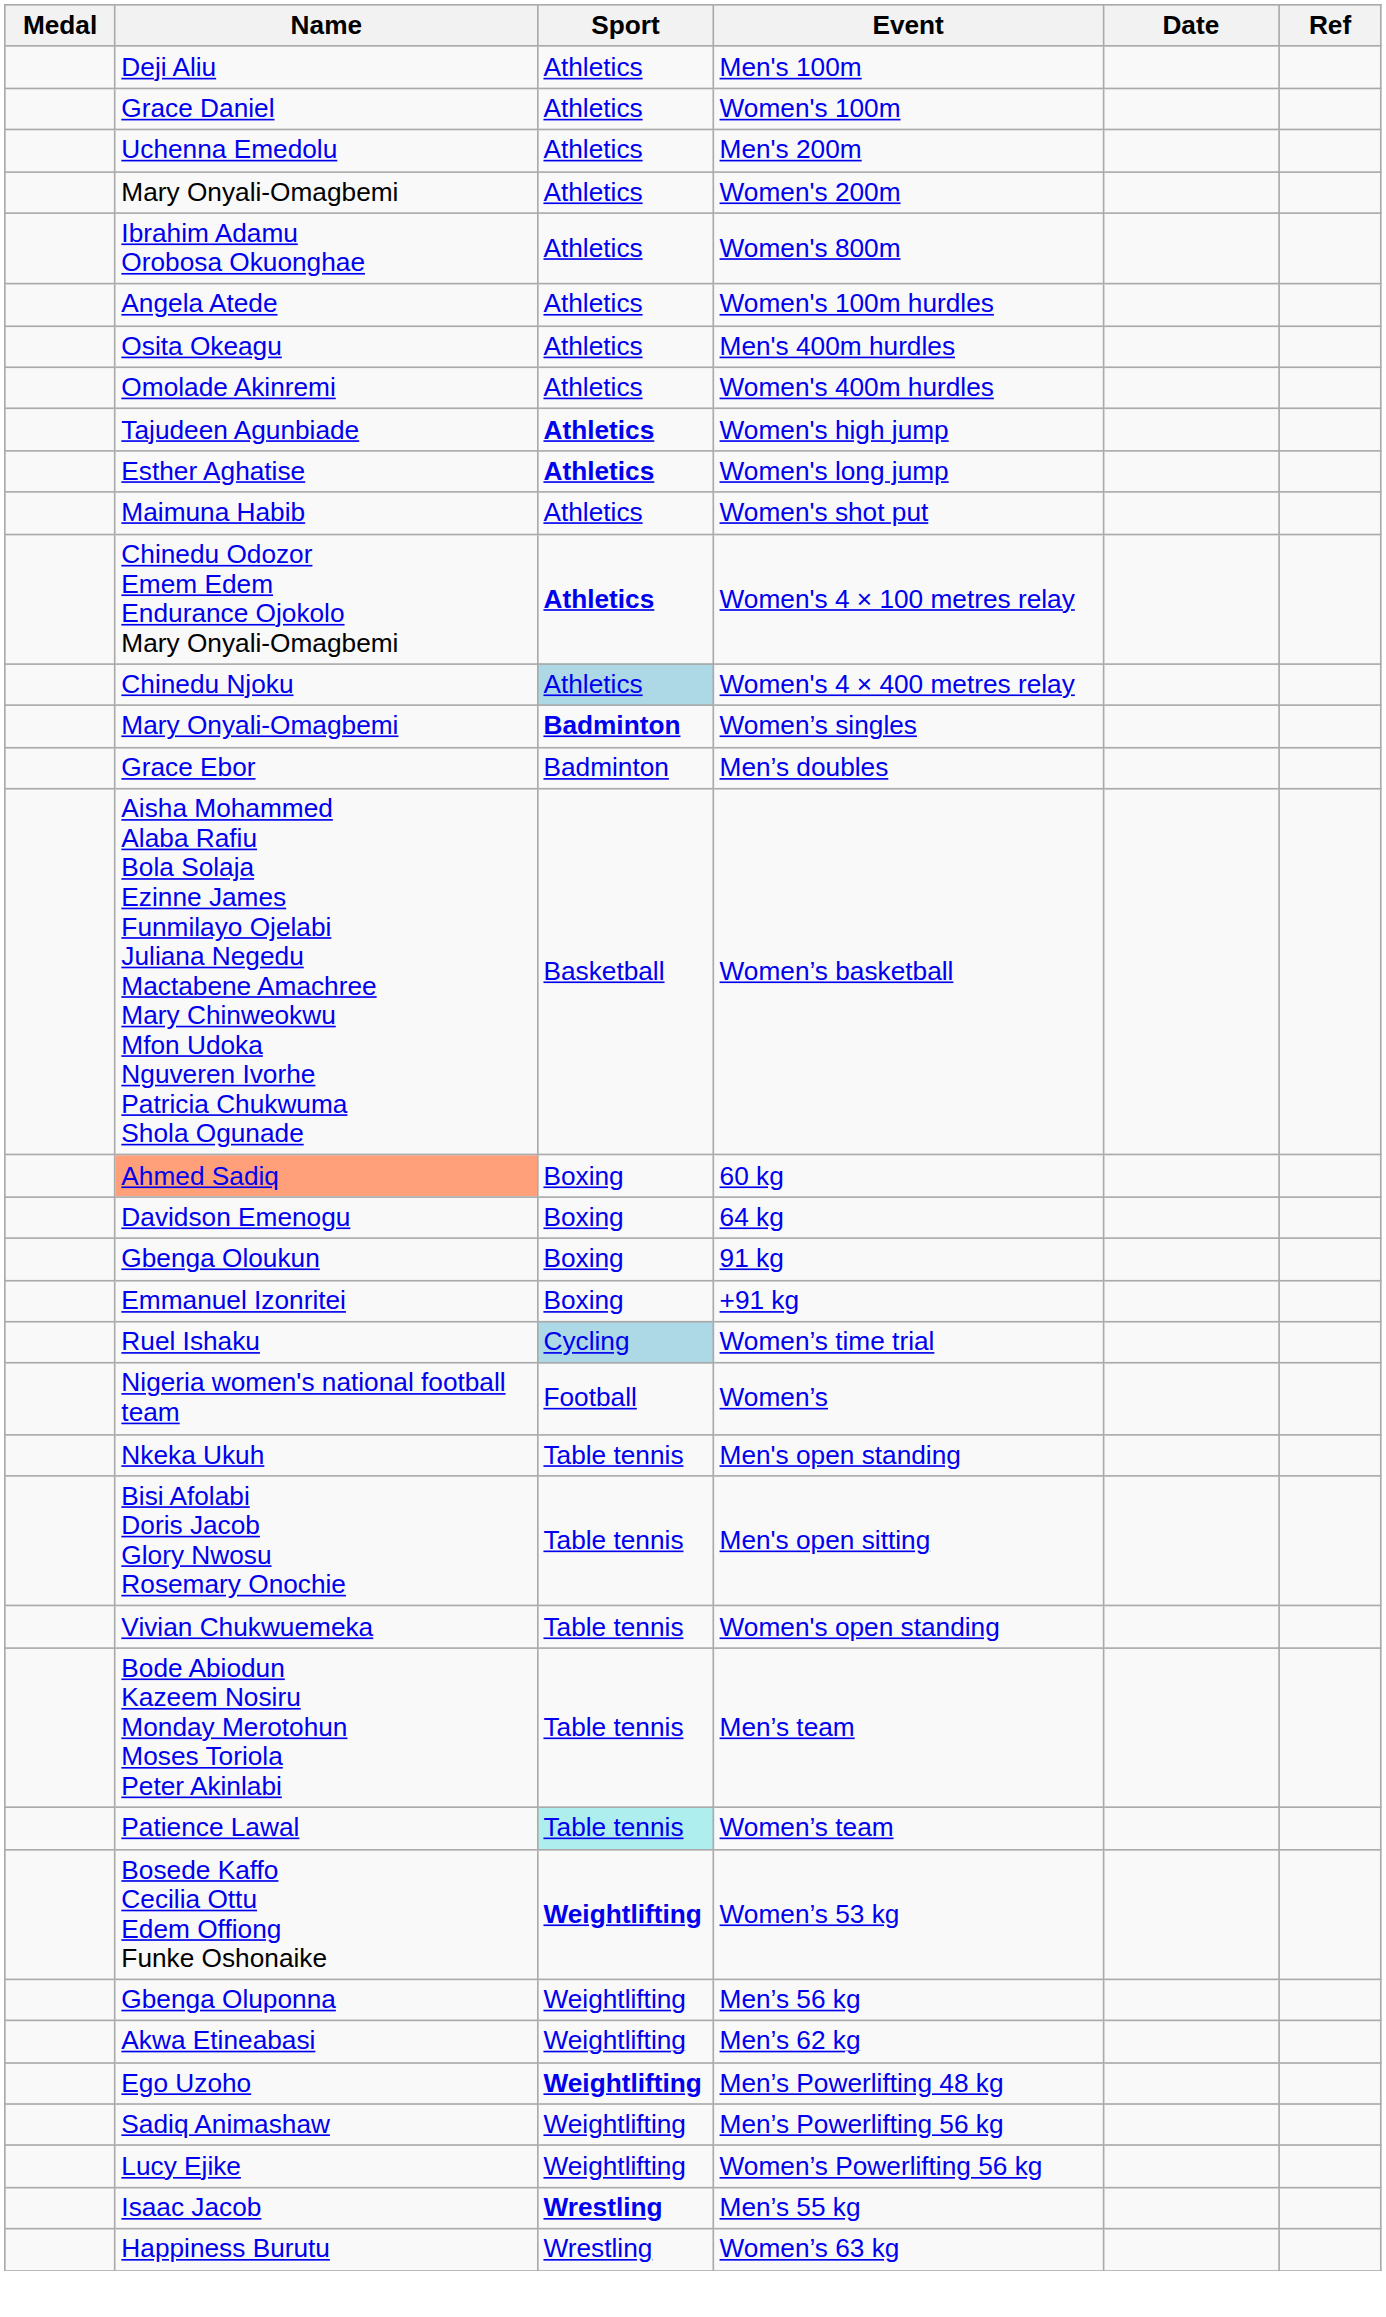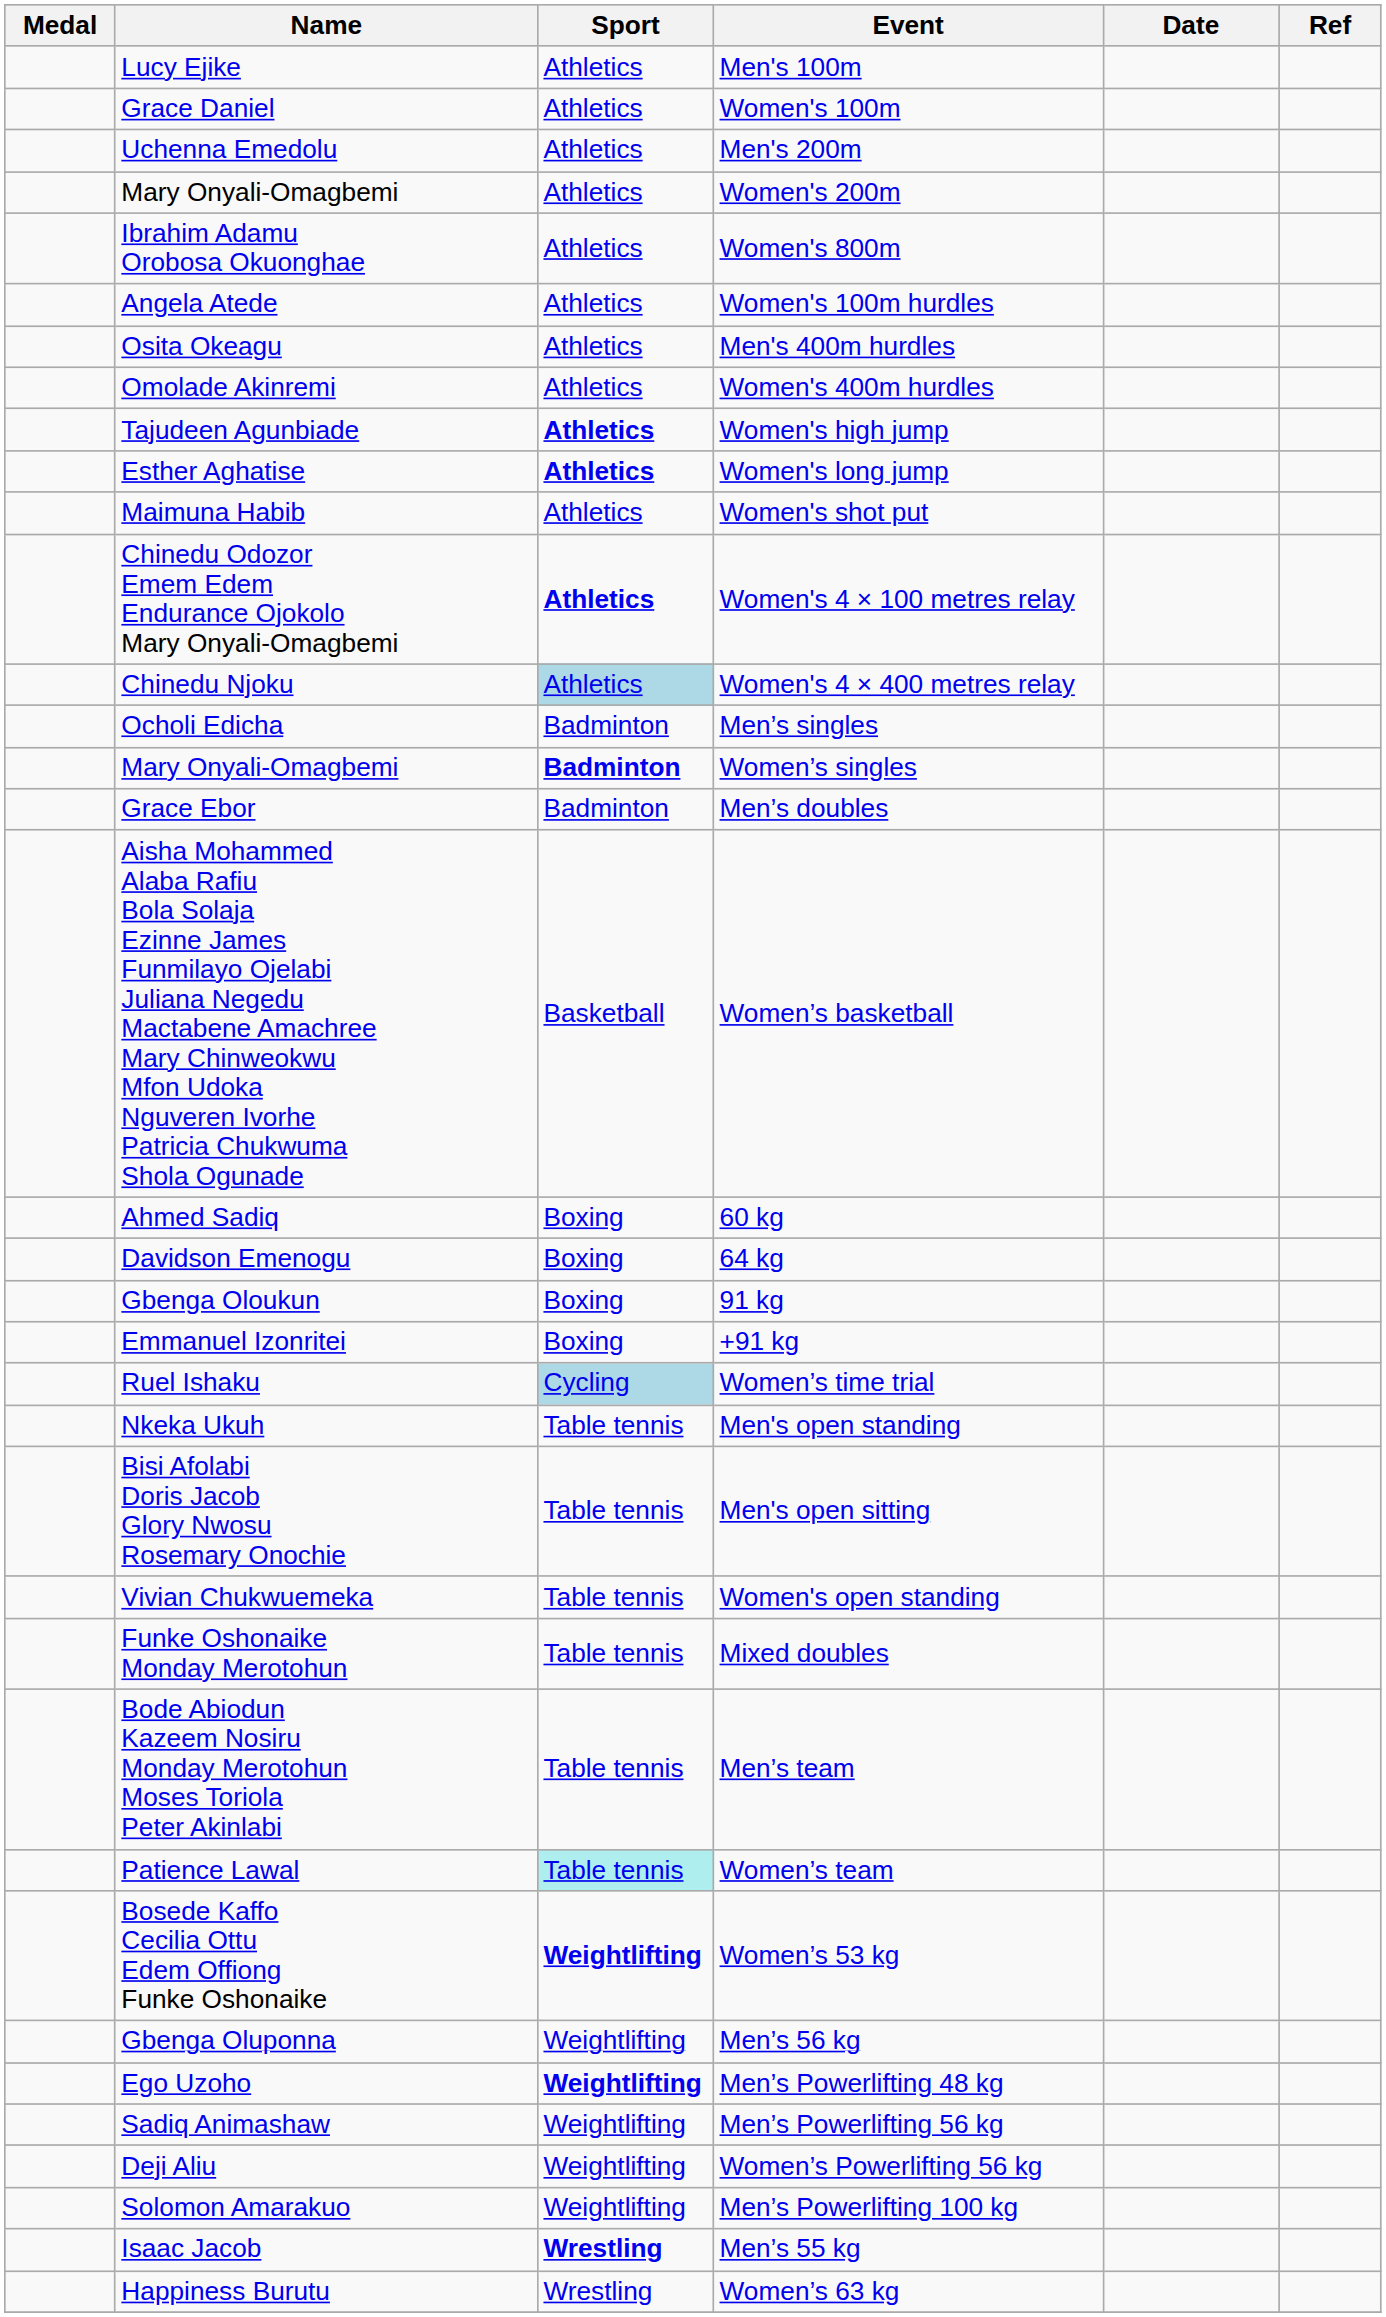 <table class="wikitable sortable" style="font-size:100%">
 <tr>
 <th width="60">Medal</th>
 <th width="250">Name</th>
 <th width="100">Sport</th>
 <th width="230">Event</th>
 <th width="100">Date</th>
 <th width="55">Ref</th>
 </tr>
 <tr>
 <td></td>
-<td><a href='#'>Deji Aliu</a></td>
+<td><a href='#'>Lucy Ejike</a></td>
 <td><a href='#'>Athletics</a></td>
 <td><a href='#'>Men's 100m</a></td>
 <td></td>
 <td></td>
 </tr>
 <tr>
 <td></td>
 <td><a href='#'>Grace Daniel</a></td>
 <td><a href='#'>Athletics</a></td>
 <td><a href='#'>Women's 100m</a></td>
 <td></td>
 <td></td>
 </tr>
 <tr>
 <td></td>
 <td><a href='#'>Uchenna Emedolu</a></td>
 <td><a href='#'>Athletics</a></td>
 <td><a href='#'>Men's 200m</a></td>
 <td></td>
 <td></td>
 </tr>
 <tr>
 <td></td>
 <td>Mary Onyali-Omagbemi</td>
 <td><a href='#'>Athletics</a></td>
 <td><a href='#'>Women's 200m</a></td>
 <td></td>
 <td></td>
 </tr>
 <tr>
 <td></td>
 <td><a href='#'>Ibrahim Adamu</a><br><a href='#'>Orobosa Okuonghae</a></td>
 <td><a href='#'>Athletics</a></td>
 <td><a href='#'>Women's 800m</a></td>
 <td></td>
 <td></td>
 </tr>
 <tr>
 <td></td>
 <td><a href='#'>Angela Atede</a></td>
 <td><a href='#'>Athletics</a></td>
 <td><a href='#'>Women's 100m hurdles</a></td>
 <td></td>
 <td></td>
 </tr>
 <tr>
 <td></td>
 <td><a href='#'>Osita Okeagu</a></td>
 <td><a href='#'>Athletics</a></td>
 <td><a href='#'>Men's 400m hurdles</a></td>
 <td></td>
 <td></td>
 </tr>
 <tr>
 <td></td>
 <td><a href='#'>Omolade Akinremi</a></td>
 <td><a href='#'>Athletics</a></td>
 <td><a href='#'>Women's 400m hurdles</a></td>
 <td></td>
 <td></td>
 </tr>
 <tr>
 <td></td>
 <td><a href='#'>Tajudeen Agunbiade</a></td>
 <td><strong><a href='#'>Athletics</a></strong></td>
 <td><a href='#'>Women's high jump</a></td>
 <td></td>
 <td></td>
 </tr>
 <tr>
 <td></td>
 <td><a href='#'>Esther Aghatise</a></td>
 <td><strong><a href='#'>Athletics</a></strong></td>
 <td><a href='#'>Women's long jump</a></td>
 <td></td>
 <td></td>
 </tr>
 <tr>
 <td></td>
 <td><a href='#'>Maimuna Habib</a></td>
 <td><a href='#'>Athletics</a></td>
 <td><a href='#'>Women's shot put</a></td>
 <td></td>
 <td></td>
 </tr>
 <tr>
 <td></td>
 <td><a href='#'>Chinedu Odozor</a><br><a href='#'>Emem Edem</a><br><a href='#'>Endurance Ojokolo</a><br>Mary Onyali-Omagbemi</td>
 <td><strong><a href='#'>Athletics</a></strong></td>
 <td><a href='#'>Women's 4 × 100 metres relay</a></td>
 <td></td>
 <td></td>
 </tr>
 <tr>
 <td></td>
 <td><a href='#'>Chinedu Njoku</a></td>
 <td style="background: lightblue;"><a href='#'>Athletics</a></td>
 <td><a href='#'>Women's 4 × 400 metres relay</a></td>
 <td></td>
 <td></td>
 </tr>
 <tr>
 <td></td>
+<td><a href='#'>Ocholi Edicha</a></td>
+<td><a href='#'>Badminton</a></td>
+<td><a href='#'>Men’s singles</a></td>
+<td></td>
+<td></td>
+</tr>
+<tr>
+<td></td>
 <td><a href='#'>Mary Onyali-Omagbemi</a></td>
 <td><strong><a href='#'>Badminton</a></strong></td>
 <td><a href='#'>Women’s singles</a></td>
 <td></td>
 <td></td>
 </tr>
 <tr>
 <td></td>
 <td><a href='#'>Grace Ebor</a></td>
 <td><a href='#'>Badminton</a></td>
 <td><a href='#'>Men’s doubles</a></td>
 <td></td>
 <td></td>
 </tr>
 <tr>
 <td></td>
 <td><a href='#'>Aisha Mohammed</a><br><a href='#'>Alaba Rafiu</a><br><a href='#'>Bola Solaja</a><br><a href='#'>Ezinne James</a><br><a href='#'>Funmilayo Ojelabi</a><br><a href='#'>Juliana Negedu</a><br><a href='#'>Mactabene Amachree</a><br><a href='#'>Mary Chinweokwu</a><br><a href='#'>Mfon Udoka</a><br><a href='#'>Nguveren Ivorhe</a><br><a href='#'>Patricia Chukwuma</a><br><a href='#'>Shola Ogunade</a><br></td>
 <td><a href='#'>Basketball</a></td>
 <td><a href='#'>Women’s basketball</a></td>
 <td></td>
 <td></td>
 </tr>
 <tr>
 <td></td>
-<td style="background: lightsalmon;"><a href='#'>Ahmed Sadiq</a></td>
+<td><a href='#'>Ahmed Sadiq</a></td>
 <td><a href='#'>Boxing</a></td>
 <td><a href='#'>60 kg</a></td>
 <td></td>
 <td></td>
 </tr>
 <tr>
 <td></td>
 <td><a href='#'>Davidson Emenogu</a></td>
 <td><a href='#'>Boxing</a></td>
 <td><a href='#'>64 kg</a></td>
 <td></td>
 <td></td>
 </tr>
 <tr>
 <td></td>
 <td><a href='#'>Gbenga Oloukun</a></td>
 <td><a href='#'>Boxing</a></td>
 <td><a href='#'>91 kg</a></td>
 <td></td>
 <td></td>
 </tr>
 <tr>
 <td></td>
 <td><a href='#'>Emmanuel Izonritei</a></td>
 <td><a href='#'>Boxing</a></td>
 <td><a href='#'>+91 kg</a></td>
 <td></td>
 <td></td>
 </tr>
 <tr>
 <td></td>
 <td><a href='#'>Ruel Ishaku</a></td>
 <td style="background: lightblue;"><a href='#'>Cycling</a></td>
 <td><a href='#'>Women’s time trial</a></td>
 <td></td>
 <td></td>
 </tr>
 <tr>
 <td></td>
-<td><a href='#'>Nigeria women's national football team</a></td>
-<td><a href='#'>Football</a></td>
-<td><a href='#'>Women’s</a></td>
-<td></td>
-<td></td>
-</tr>
-<tr>
-<td></td>
 <td><a href='#'>Nkeka Ukuh</a></td>
 <td><a href='#'>Table tennis</a></td>
 <td><a href='#'>Men's open standing</a></td>
 <td></td>
 <td></td>
 </tr>
 <tr>
 <td></td>
 <td><a href='#'>Bisi Afolabi</a><br><a href='#'>Doris Jacob</a><br><a href='#'>Glory Nwosu</a><br><a href='#'>Rosemary Onochie</a></td>
 <td><a href='#'>Table tennis</a></td>
 <td><a href='#'>Men's open sitting</a></td>
 <td></td>
 <td></td>
 </tr>
 <tr>
 <td></td>
 <td><a href='#'>Vivian Chukwuemeka</a></td>
 <td><a href='#'>Table tennis</a></td>
 <td><a href='#'>Women's open standing</a></td>
+<td></td>
+<td></td>
+</tr>
+<tr>
+<td></td>
+<td><a href='#'>Funke Oshonaike</a><br><a href='#'>Monday Merotohun</a></td>
+<td><a href='#'>Table tennis</a></td>
+<td><a href='#'>Mixed doubles</a></td>
 <td></td>
 <td></td>
 </tr>
 <tr>
 <td></td>
 <td><a href='#'>Bode Abiodun</a><br><a href='#'>Kazeem Nosiru</a><br><a href='#'>Monday Merotohun</a><br><a href='#'>Moses Toriola</a><br><a href='#'>Peter Akinlabi</a></td>
 <td><a href='#'>Table tennis</a></td>
 <td><a href='#'>Men’s team</a></td>
 <td></td>
 <td></td>
 </tr>
 <tr>
 <td></td>
 <td><a href='#'>Patience Lawal</a></td>
 <td style="background: paleturquoise;"><a href='#'>Table tennis</a></td>
 <td><a href='#'>Women’s team</a></td>
 <td></td>
 <td></td>
 </tr>
 <tr>
 <td></td>
 <td><a href='#'>Bosede Kaffo</a><br><a href='#'>Cecilia Ottu</a><br><a href='#'>Edem Offiong</a><br>Funke Oshonaike</td>
 <td><strong><a href='#'>Weightlifting</a></strong></td>
 <td><a href='#'>Women’s 53 kg</a></td>
 <td></td>
 <td></td>
 </tr>
 <tr>
 <td></td>
 <td><a href='#'>Gbenga Oluponna</a></td>
 <td><a href='#'>Weightlifting</a></td>
 <td><a href='#'>Men’s 56 kg</a></td>
 <td></td>
 <td></td>
 </tr>
 <tr>
 <td></td>
-<td><a href='#'>Akwa Etineabasi</a></td>
-<td><a href='#'>Weightlifting</a></td>
-<td><a href='#'>Men’s 62 kg</a></td>
-<td></td>
-<td></td>
-</tr>
-<tr>
-<td></td>
 <td><a href='#'>Ego Uzoho</a></td>
 <td><strong><a href='#'>Weightlifting</a></strong></td>
 <td><a href='#'>Men’s Powerlifting 48 kg</a></td>
 <td></td>
 <td></td>
 </tr>
 <tr>
 <td></td>
 <td><a href='#'>Sadiq Animashaw</a></td>
 <td><a href='#'>Weightlifting</a></td>
 <td><a href='#'>Men’s Powerlifting 56 kg</a></td>
 <td></td>
 <td></td>
 </tr>
 <tr>
 <td></td>
-<td><a href='#'>Lucy Ejike</a></td>
+<td><a href='#'>Deji Aliu</a></td>
 <td><a href='#'>Weightlifting</a></td>
 <td><a href='#'>Women’s Powerlifting 56 kg</a></td>
+<td></td>
+<td></td>
+</tr>
+<tr>
+<td></td>
+<td><a href='#'>Solomon Amarakuo</a></td>
+<td><a href='#'>Weightlifting</a></td>
+<td><a href='#'>Men’s Powerlifting 100 kg</a></td>
 <td></td>
 <td></td>
 </tr>
 <tr>
 <td></td>
 <td><a href='#'>Isaac Jacob</a></td>
 <td><strong><a href='#'>Wrestling</a></strong></td>
 <td><a href='#'>Men’s 55 kg</a></td>
 <td></td>
 <td></td>
 </tr>
 <tr>
 <td></td>
 <td><a href='#'>Happiness Burutu</a></td>
 <td><a href='#'>Wrestling</a></td>
 <td><a href='#'>Women’s 63 kg</a></td>
 <td></td>
 <td></td>
 </tr>
 <tr>
 </tr>
 </table>
